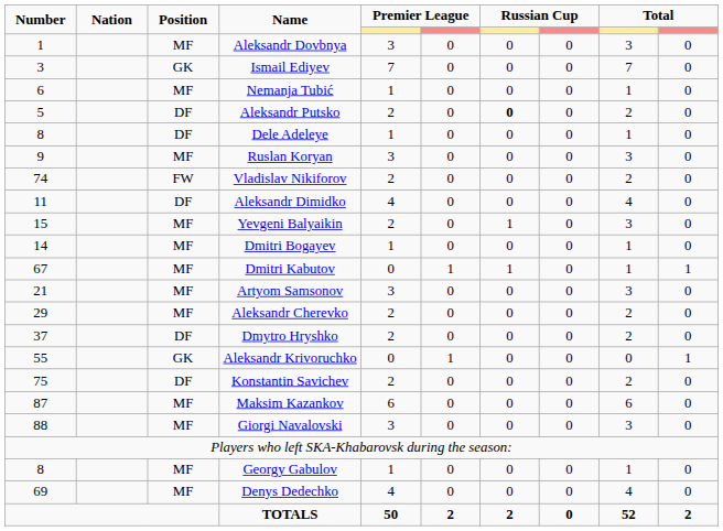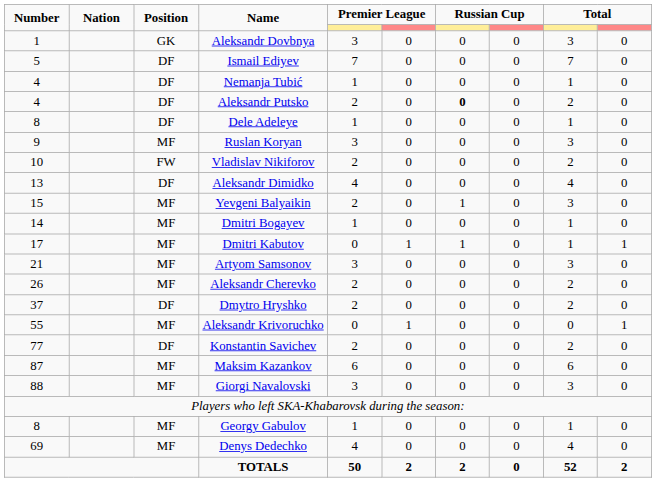 <table class="wikitable" style="font-size: 100%; text-align: center;">
 <tr>
 <td rowspan="2" width="10%" align="center"><strong>Number</strong></td>
 <td rowspan="2" width="10%" align="center"><strong>Nation</strong></td>
 <td rowspan="2" width="10%" align="center"><strong>Position</strong></td>
 <td rowspan="2" width="20%" align="center"><strong>Name</strong></td>
 <td colspan="2" align="center"><strong>Premier League</strong></td>
 <td colspan="2" align="center"><strong>Russian Cup</strong></td>
 <td colspan="2" align="center"><strong>Total</strong></td>
 </tr>
 <tr>
 <th width=60 style="background: #FFEE99"></th>
 <th width=60 style="background: #FF8888"></th>
 <th width=60 style="background: #FFEE99"></th>
 <th width=60 style="background: #FF8888"></th>
 <th width=60 style="background: #FFEE99"></th>
 <th width=60 style="background: #FF8888"></th>
 </tr>
 <tr>
 <td>1</td>
 <td></td>
-<td>MF</td>
+<td>GK</td>
 <td><a href='#'>Aleksandr Dovbnya</a></td>
 <td>3</td>
 <td>0</td>
 <td>0</td>
 <td>0</td>
 <td>3</td>
 <td>0</td>
 </tr>
 <tr>
-<td>3</td>
+<td>5</td>
 <td></td>
-<td>GK</td>
+<td>DF</td>
 <td><a href='#'>Ismail Ediyev</a></td>
 <td>7</td>
 <td>0</td>
 <td>0</td>
 <td>0</td>
 <td>7</td>
 <td>0</td>
 </tr>
 <tr>
-<td>6</td>
+<td>4</td>
 <td></td>
-<td>MF</td>
+<td>DF</td>
 <td><a href='#'>Nemanja Tubić</a></td>
 <td>1</td>
 <td>0</td>
 <td>0</td>
 <td>0</td>
 <td>1</td>
 <td>0</td>
 </tr>
 <tr>
-<td>5</td>
+<td>4</td>
 <td></td>
 <td>DF</td>
 <td><a href='#'>Aleksandr Putsko</a></td>
 <td>2</td>
 <td>0</td>
 <td><strong>0</strong></td>
 <td>0</td>
 <td>2</td>
 <td>0</td>
 </tr>
 <tr>
 <td>8</td>
 <td></td>
 <td>DF</td>
 <td><a href='#'>Dele Adeleye</a></td>
 <td>1</td>
 <td>0</td>
 <td>0</td>
 <td>0</td>
 <td>1</td>
 <td>0</td>
 </tr>
 <tr>
 <td>9</td>
 <td></td>
 <td>MF</td>
 <td><a href='#'>Ruslan Koryan</a></td>
 <td>3</td>
 <td>0</td>
 <td>0</td>
 <td>0</td>
 <td>3</td>
 <td>0</td>
 </tr>
 <tr>
-<td>74</td>
+<td>10</td>
 <td></td>
 <td>FW</td>
 <td><a href='#'>Vladislav Nikiforov</a></td>
 <td>2</td>
 <td>0</td>
 <td>0</td>
 <td>0</td>
 <td>2</td>
 <td>0</td>
 </tr>
 <tr>
-<td>11</td>
+<td>13</td>
 <td></td>
 <td>DF</td>
 <td><a href='#'>Aleksandr Dimidko</a></td>
 <td>4</td>
 <td>0</td>
 <td>0</td>
 <td>0</td>
 <td>4</td>
 <td>0</td>
 </tr>
 <tr>
 <td>15</td>
 <td></td>
 <td>MF</td>
 <td><a href='#'>Yevgeni Balyaikin</a></td>
 <td>2</td>
 <td>0</td>
 <td>1</td>
 <td>0</td>
 <td>3</td>
 <td>0</td>
 </tr>
 <tr>
 <td>14</td>
 <td></td>
 <td>MF</td>
 <td><a href='#'>Dmitri Bogayev</a></td>
 <td>1</td>
 <td>0</td>
 <td>0</td>
 <td>0</td>
 <td>1</td>
 <td>0</td>
 </tr>
 <tr>
-<td>67</td>
+<td>17</td>
 <td></td>
 <td>MF</td>
 <td><a href='#'>Dmitri Kabutov</a></td>
 <td>0</td>
 <td>1</td>
 <td>1</td>
 <td>0</td>
 <td>1</td>
 <td>1</td>
 </tr>
 <tr>
 <td>21</td>
 <td></td>
 <td>MF</td>
 <td><a href='#'>Artyom Samsonov</a></td>
 <td>3</td>
 <td>0</td>
 <td>0</td>
 <td>0</td>
 <td>3</td>
 <td>0</td>
 </tr>
 <tr>
-<td>29</td>
+<td>26</td>
 <td></td>
 <td>MF</td>
 <td><a href='#'>Aleksandr Cherevko</a></td>
 <td>2</td>
 <td>0</td>
 <td>0</td>
 <td>0</td>
 <td>2</td>
 <td>0</td>
 </tr>
 <tr>
 <td>37</td>
 <td></td>
 <td>DF</td>
 <td><a href='#'>Dmytro Hryshko</a></td>
 <td>2</td>
 <td>0</td>
 <td>0</td>
 <td>0</td>
 <td>2</td>
 <td>0</td>
 </tr>
 <tr>
 <td>55</td>
 <td></td>
-<td>GK</td>
+<td>MF</td>
 <td><a href='#'>Aleksandr Krivoruchko</a></td>
 <td>0</td>
 <td>1</td>
 <td>0</td>
 <td>0</td>
 <td>0</td>
 <td>1</td>
 </tr>
 <tr>
-<td>75</td>
+<td>77</td>
 <td></td>
 <td>DF</td>
 <td><a href='#'>Konstantin Savichev</a></td>
 <td>2</td>
 <td>0</td>
 <td>0</td>
 <td>0</td>
 <td>2</td>
 <td>0</td>
 </tr>
 <tr>
 <td>87</td>
 <td></td>
 <td>MF</td>
 <td><a href='#'>Maksim Kazankov</a></td>
 <td>6</td>
 <td>0</td>
 <td>0</td>
 <td>0</td>
 <td>6</td>
 <td>0</td>
 </tr>
 <tr>
 <td>88</td>
 <td></td>
 <td>MF</td>
 <td><a href='#'>Giorgi Navalovski</a></td>
 <td>3</td>
 <td>0</td>
 <td>0</td>
 <td>0</td>
 <td>3</td>
 <td>0</td>
 </tr>
 <tr>
 <td colspan="14"><em>Players who left SKA-Khabarovsk during the season:</em></td>
 </tr>
 <tr>
 <td>8</td>
 <td></td>
 <td>MF</td>
 <td><a href='#'>Georgy Gabulov</a></td>
 <td>1</td>
 <td>0</td>
 <td>0</td>
 <td>0</td>
 <td>1</td>
 <td>0</td>
 </tr>
 <tr>
 <td>69</td>
 <td></td>
 <td>MF</td>
 <td><a href='#'>Denys Dedechko</a></td>
 <td>4</td>
 <td>0</td>
 <td>0</td>
 <td>0</td>
 <td>4</td>
 <td>0</td>
 </tr>
 <tr>
 <td colspan="3"></td>
 <td><strong>TOTALS</strong></td>
 <td><strong>50</strong></td>
 <td><strong>2</strong></td>
 <td><strong>2</strong></td>
 <td><strong>0</strong></td>
 <td><strong>52</strong></td>
 <td><strong>2</strong></td>
 </tr>
 </table>
